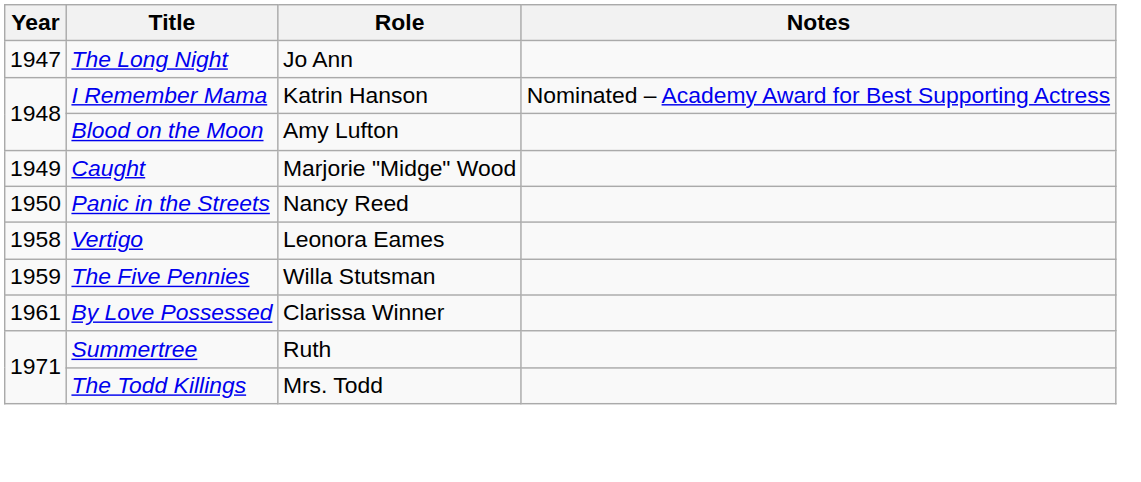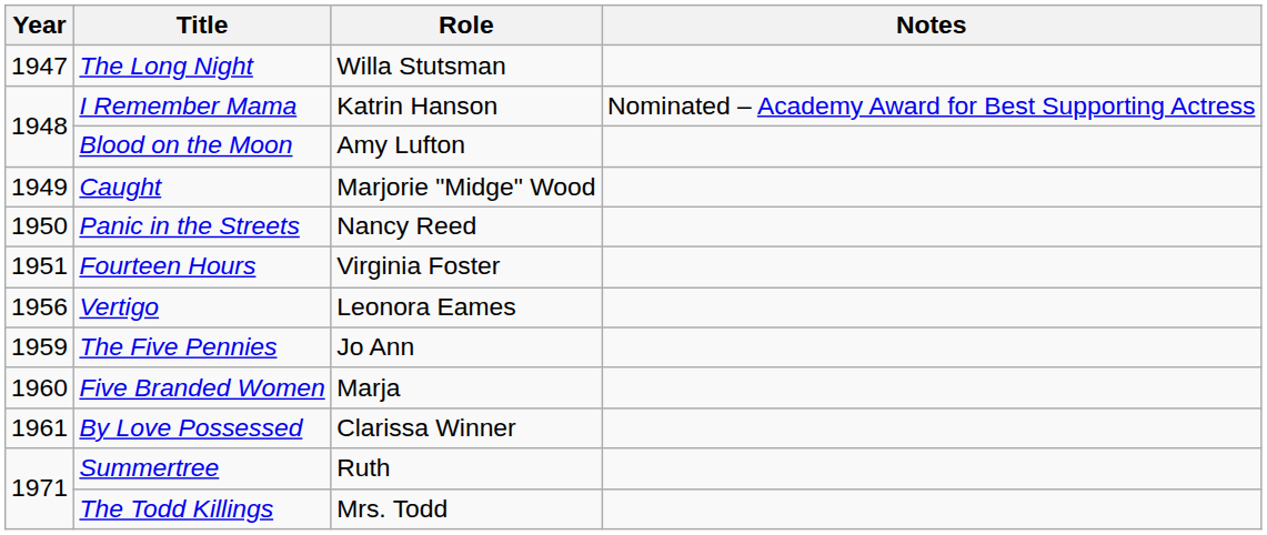 <table class="wikitable sortable">
 <tr>
 <th>Year</th>
 <th>Title</th>
 <th>Role</th>
 <th class="unsortable">Notes</th>
 </tr>
 <tr>
 <td align="center">1947</td>
 <td><em><a href='#'>The Long Night</a></em></td>
-<td>Jo Ann</td>
+<td>Willa Stutsman</td>
 <td></td>
 </tr>
 <tr>
 <td rowspan="2" align="center">1948</td>
 <td><em><a href='#'>I Remember Mama</a></em></td>
 <td>Katrin Hanson</td>
 <td>Nominated – <a href='#'>Academy Award for Best Supporting Actress</a></td>
 </tr>
 <tr>
 <td><em><a href='#'>Blood on the Moon</a></em></td>
 <td>Amy Lufton</td>
 <td></td>
 </tr>
 <tr>
 <td align="center">1949</td>
 <td><em><a href='#'>Caught</a></em></td>
 <td>Marjorie "Midge" Wood</td>
 <td></td>
 </tr>
 <tr>
 <td align="center">1950</td>
 <td><em><a href='#'>Panic in the Streets</a></em></td>
 <td>Nancy Reed</td>
 <td></td>
 </tr>
 <tr>
-<td align="center">1958</td>
+<td align="center">1951</td>
+<td><em><a href='#'>Fourteen Hours</a></em></td>
+<td>Virginia Foster</td>
+<td></td>
+</tr>
+<tr>
+<td align="center">1956</td>
 <td><em><a href='#'>Vertigo</a></em></td>
 <td>Leonora Eames</td>
 <td></td>
 </tr>
 <tr>
 <td align="center">1959</td>
 <td><em><a href='#'>The Five Pennies</a></em></td>
-<td>Willa Stutsman</td>
+<td>Jo Ann</td>
+<td></td>
+</tr>
+<tr>
+<td align="center">1960</td>
+<td><em><a href='#'>Five Branded Women</a></em></td>
+<td>Marja</td>
 <td></td>
 </tr>
 <tr>
 <td align="center">1961</td>
 <td><em><a href='#'>By Love Possessed</a></em></td>
 <td>Clarissa Winner</td>
 <td></td>
 </tr>
 <tr>
 <td rowspan="2" align="center">1971</td>
 <td><em><a href='#'>Summertree</a></em></td>
 <td>Ruth</td>
 <td></td>
 </tr>
 <tr>
 <td><em><a href='#'>The Todd Killings</a></em></td>
 <td>Mrs. Todd</td>
 <td></td>
 </tr>
 </table>
